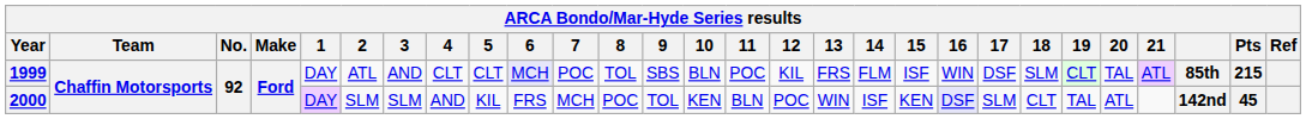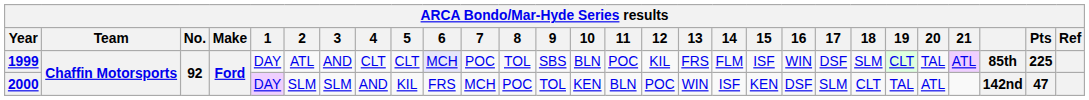 <table class="wikitable" style="text-align:center; font-size:75%">
 <tr>
 <th colspan=45><a href='#'>ARCA Bondo/Mar-Hyde Series</a> results</th>
 </tr>
 <tr>
 <th>Year</th>
 <th>Team</th>
 <th>No.</th>
 <th>Make</th>
 <th>1</th>
 <th>2</th>
 <th>3</th>
 <th>4</th>
 <th>5</th>
 <th>6</th>
 <th>7</th>
 <th>8</th>
 <th>9</th>
 <th>10</th>
 <th>11</th>
 <th>12</th>
 <th>13</th>
 <th>14</th>
 <th>15</th>
 <th>16</th>
 <th>17</th>
 <th>18</th>
 <th>19</th>
 <th>20</th>
 <th>21</th>
 <th></th>
 <th>Pts</th>
 <th>Ref</th>
 </tr>
 <tr>
 <th><a href='#'>1999</a></th>
 <th rowspan=2><a href='#'>Chaffin Motorsports</a></th>
 <th rowspan=2>92</th>
 <th rowspan=2><a href='#'>Ford</a></th>
 <td><a href='#'>DAY</a></td>
 <td><a href='#'>ATL</a></td>
 <td><a href='#'>AND</a></td>
 <td><a href='#'>CLT</a></td>
 <td><a href='#'>CLT</a></td>
 <td style="background: lavender;"><a href='#'>MCH</a></td>
 <td><a href='#'>POC</a></td>
 <td><a href='#'>TOL</a></td>
 <td><a href='#'>SBS</a></td>
 <td><a href='#'>BLN</a></td>
 <td><a href='#'>POC</a></td>
 <td><a href='#'>KIL</a></td>
 <td><a href='#'>FRS</a></td>
 <td><a href='#'>FLM</a></td>
 <td><a href='#'>ISF</a></td>
 <td><a href='#'>WIN</a></td>
 <td><a href='#'>DSF</a></td>
 <td><a href='#'>SLM</a></td>
 <td style="background:#DFFFDF;"><a href='#'>CLT</a><br></td>
 <td><a href='#'>TAL</a></td>
 <td style="background:#EFCFFF;"><a href='#'>ATL</a><br></td>
 <th>85th</th>
-<th>215</th>
+<th>225</th>
 <th></th>
 </tr>
 <tr>
 <th><a href='#'>2000</a></th>
 <td style="background:#EFCFFF;"><a href='#'>DAY</a><br></td>
 <td><a href='#'>SLM</a></td>
 <td><a href='#'>SLM</a></td>
 <td><a href='#'>AND</a></td>
 <td><a href='#'>KIL</a></td>
 <td><a href='#'>FRS</a></td>
 <td><a href='#'>MCH</a></td>
 <td><a href='#'>POC</a></td>
 <td><a href='#'>TOL</a></td>
 <td><a href='#'>KEN</a></td>
 <td><a href='#'>BLN</a></td>
 <td><a href='#'>POC</a></td>
 <td><a href='#'>WIN</a></td>
 <td><a href='#'>ISF</a></td>
 <td><a href='#'>KEN</a></td>
-<td style="background: lavender;"><a href='#'>DSF</a></td>
+<td><a href='#'>DSF</a></td>
 <td><a href='#'>SLM</a></td>
 <td><a href='#'>CLT</a></td>
 <td><a href='#'>TAL</a></td>
 <td><a href='#'>ATL</a></td>
 <td></td>
 <th>142nd</th>
-<th>45</th>
+<th>47</th>
 <th></th>
 </tr>
 </table>
